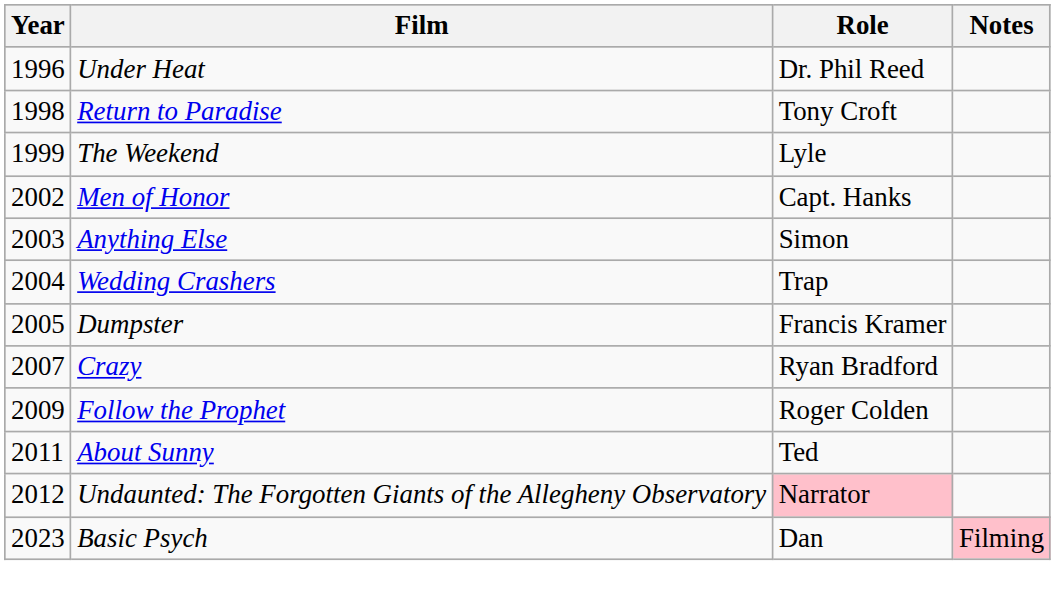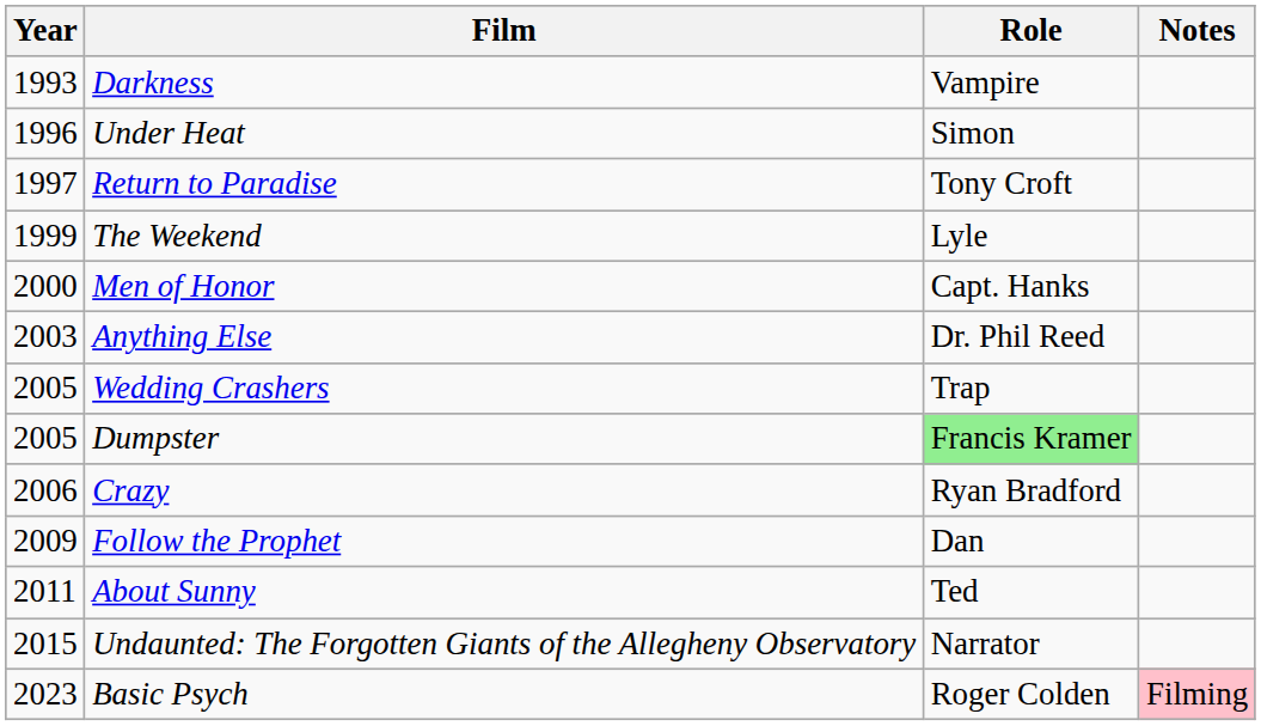 <table class="wikitable">
 <tr>
 <th>Year</th>
 <th>Film</th>
 <th>Role</th>
 <th>Notes</th>
 </tr>
 <tr>
-<td>1996</td>
-<td><em>Under Heat</em></td>
-<td>Dr. Phil Reed</td>
+<td>1993</td>
+<td><em><a href='#'>Darkness</a></em></td>
+<td>Vampire</td>
 <td></td>
 </tr>
 <tr>
-<td>1998</td>
+<td>1996</td>
+<td><em>Under Heat</em></td>
+<td>Simon</td>
+<td></td>
+</tr>
+<tr>
+<td>1997</td>
 <td><em><a href='#'>Return to Paradise</a></em></td>
 <td>Tony Croft</td>
 <td></td>
 </tr>
 <tr>
 <td>1999</td>
 <td><em>The Weekend</em></td>
 <td>Lyle</td>
 <td></td>
 </tr>
 <tr>
-<td>2002</td>
+<td>2000</td>
 <td><em><a href='#'>Men of Honor</a></em></td>
 <td>Capt. Hanks</td>
 <td></td>
 </tr>
 <tr>
 <td>2003</td>
 <td><em><a href='#'>Anything Else</a></em></td>
-<td>Simon</td>
+<td>Dr. Phil Reed</td>
 <td></td>
 </tr>
 <tr>
-<td>2004</td>
+<td>2005</td>
 <td><em><a href='#'>Wedding Crashers</a></em></td>
 <td>Trap</td>
 <td></td>
 </tr>
 <tr>
 <td>2005</td>
 <td><em>Dumpster</em></td>
-<td>Francis Kramer</td>
+<td style="background: lightgreen;">Francis Kramer</td>
 <td></td>
 </tr>
 <tr>
-<td>2007</td>
+<td>2006</td>
 <td><em><a href='#'>Crazy</a></em></td>
 <td>Ryan Bradford</td>
 <td></td>
 </tr>
 <tr>
 <td>2009</td>
 <td><em><a href='#'>Follow the Prophet</a></em></td>
-<td>Roger Colden</td>
+<td>Dan</td>
 <td></td>
 </tr>
 <tr>
 <td>2011</td>
 <td><em><a href='#'>About Sunny</a></em></td>
 <td>Ted</td>
 <td></td>
 </tr>
 <tr>
-<td>2012</td>
+<td>2015</td>
 <td><em>Undaunted: The Forgotten Giants of the Allegheny Observatory</em></td>
-<td style="background: pink;">Narrator</td>
+<td>Narrator</td>
 <td></td>
 </tr>
 <tr>
 <td>2023</td>
 <td><em>Basic Psych</em></td>
-<td>Dan</td>
+<td>Roger Colden</td>
 <td style="background: pink;">Filming</td>
 </tr>
 </table>
